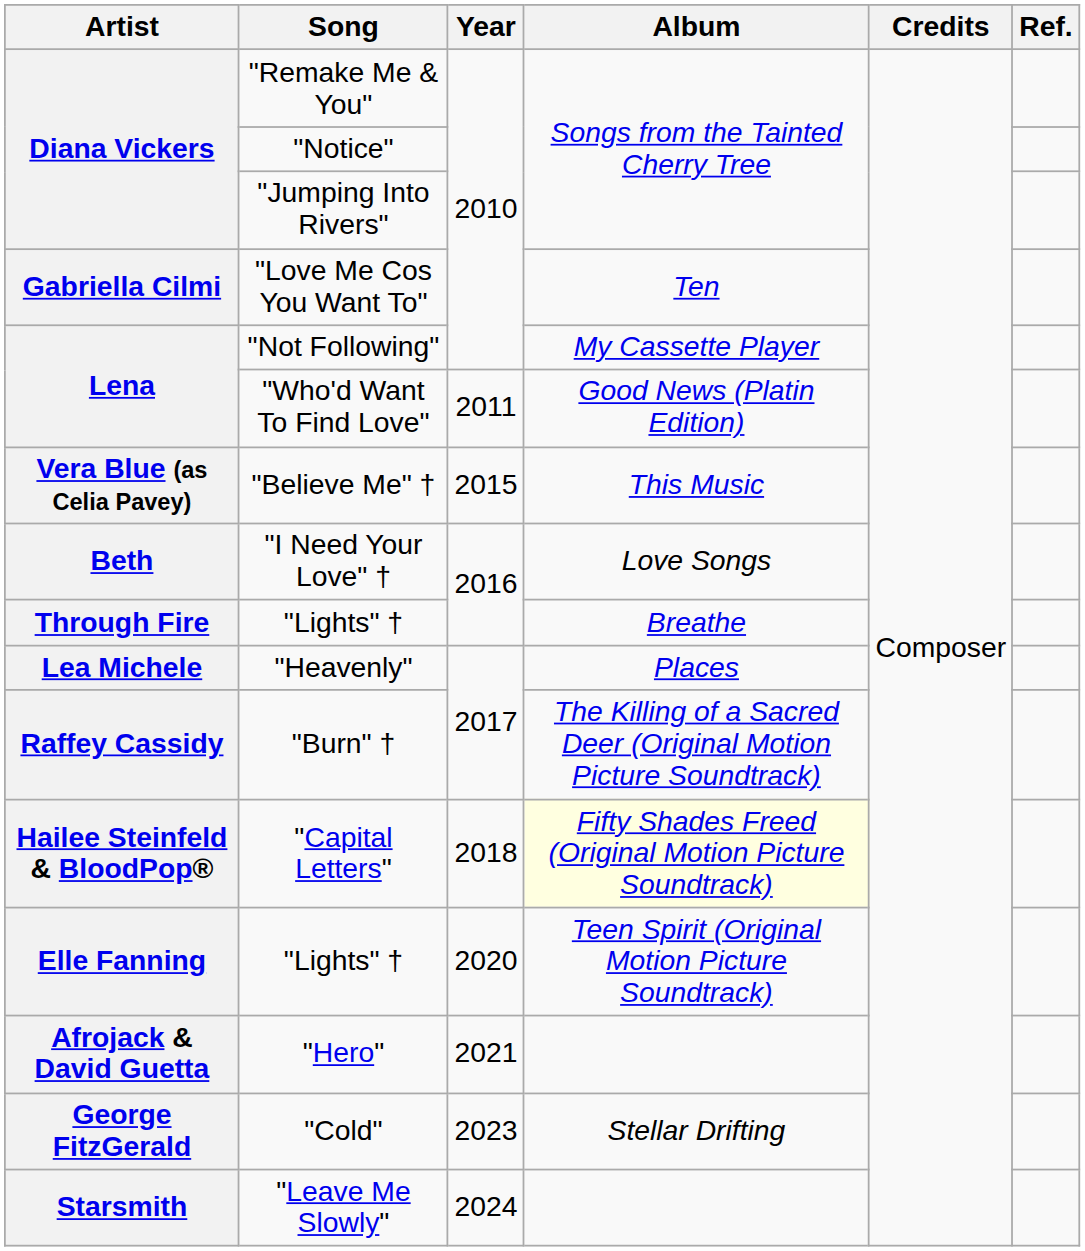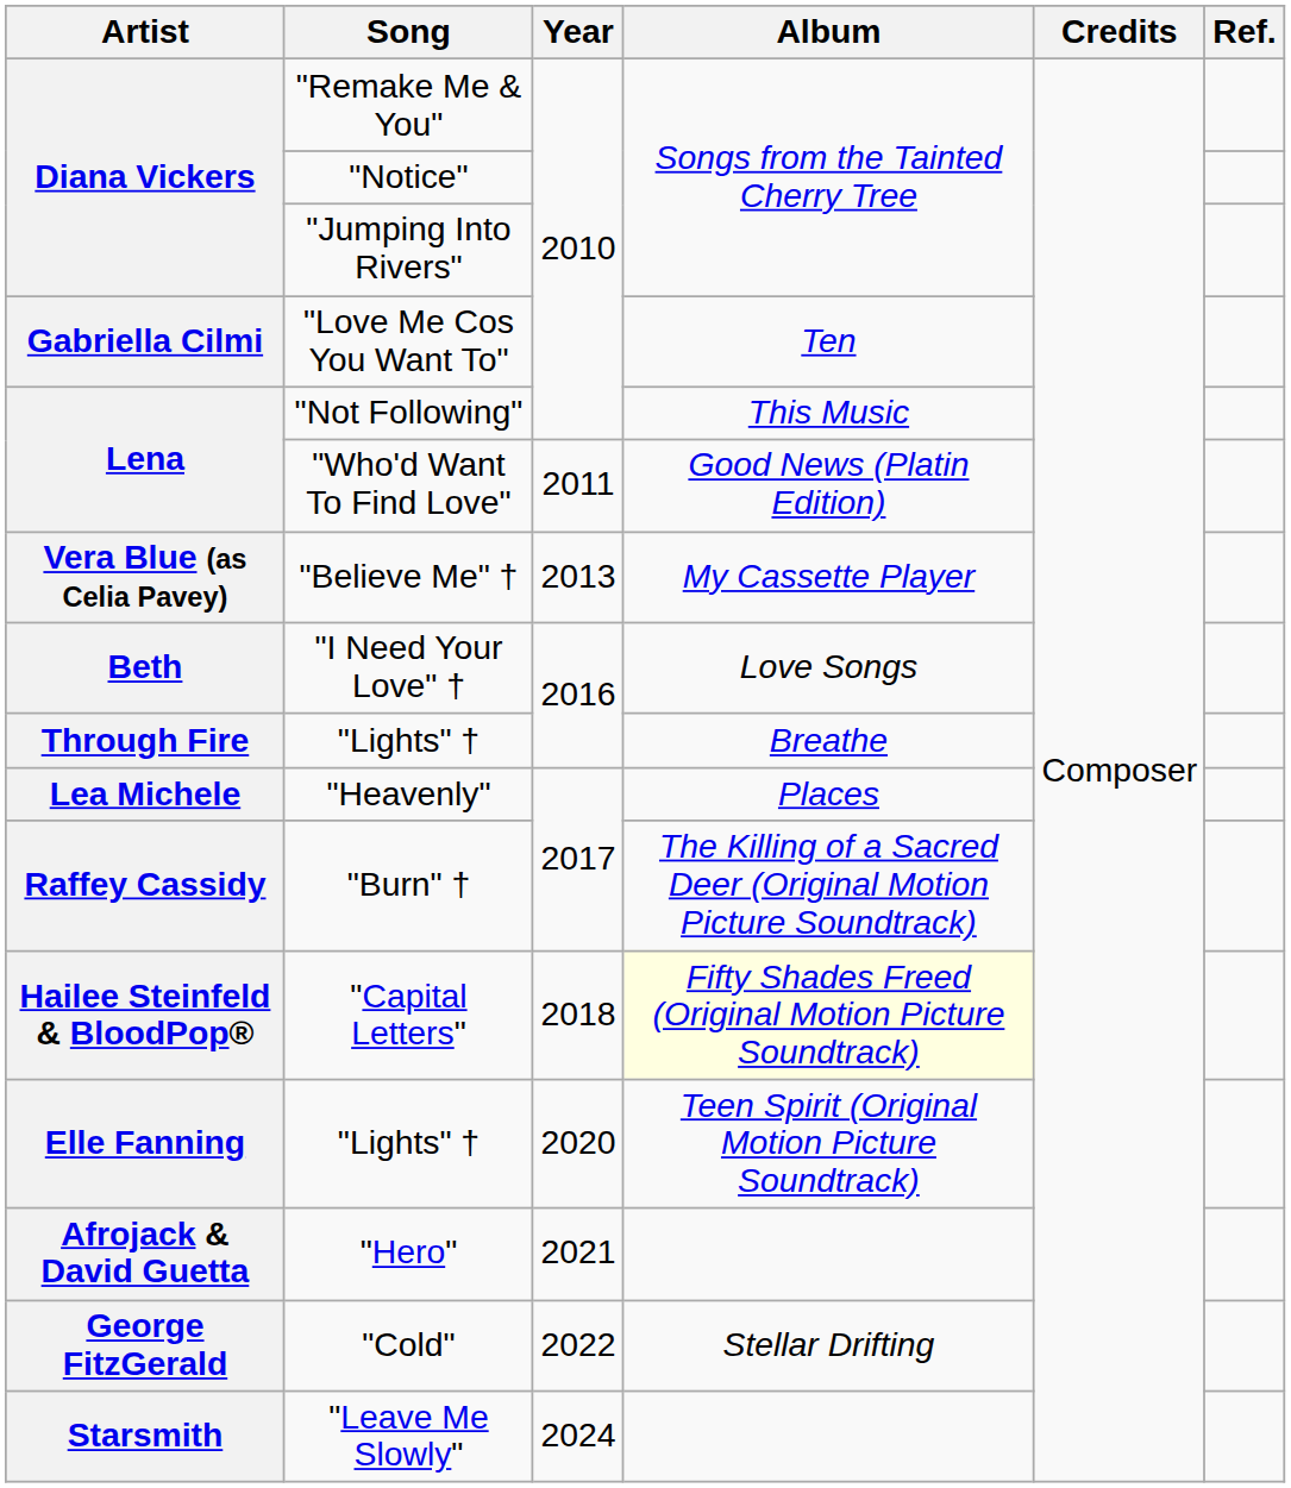 <table class="wikitable plainrowheaders" style="text-align:center;">
 <tr>
 <th scope="col">Artist</th>
 <th scope="col">Song</th>
 <th scope="col">Year</th>
 <th scope="col">Album</th>
 <th scope="col">Credits</th>
 <th scope="col">Ref.</th>
 </tr>
 <tr>
 <th rowspan="3" scope="row"><a href='#'>Diana Vickers</a></th>
 <td>"Remake Me & You"</td>
 <td rowspan="5">2010</td>
 <td rowspan="3"><em><a href='#'>Songs from the Tainted Cherry Tree</a></em></td>
 <td rowspan="16">Composer</td>
 <td></td>
 </tr>
 <tr>
 <td>"Notice"</td>
 <td></td>
 </tr>
 <tr>
 <td>"Jumping Into Rivers"</td>
 <td></td>
 </tr>
 <tr>
 <th scope="row"><a href='#'>Gabriella Cilmi</a></th>
 <td>"Love Me Cos You Want To"</td>
 <td><em><a href='#'>Ten</a></em></td>
 <td></td>
 </tr>
 <tr>
 <th rowspan="2" scope="row"><a href='#'>Lena</a></th>
 <td>"Not Following"</td>
-<td><em><a href='#'>My Cassette Player</a></em></td>
+<td><em><a href='#'>This Music</a></em></td>
 <td></td>
 </tr>
 <tr>
 <td>"Who'd Want To Find Love"</td>
 <td>2011</td>
 <td><em><a href='#'>Good News (Platin Edition)</a></em></td>
 <td></td>
 </tr>
 <tr>
 <th scope="row"><a href='#'>Vera Blue</a> <small>(as Celia Pavey)</small></th>
 <td>"Believe Me" †</td>
-<td>2015</td>
-<td><em><a href='#'>This Music</a></em></td>
+<td>2013</td>
+<td><em><a href='#'>My Cassette Player</a></em></td>
 <td></td>
 </tr>
 <tr>
 <th scope="row"><a href='#'>Beth</a></th>
 <td>"I Need Your Love" †</td>
 <td rowspan="2">2016</td>
 <td><em>Love Songs</em></td>
 <td></td>
 </tr>
 <tr>
 <th scope="row"><a href='#'>Through Fire</a></th>
 <td>"Lights" †</td>
 <td><em><a href='#'>Breathe</a></em></td>
 <td></td>
 </tr>
 <tr>
 <th scope="row"><a href='#'>Lea Michele</a></th>
 <td>"Heavenly"</td>
 <td rowspan="2">2017</td>
 <td><em><a href='#'>Places</a></em></td>
 <td></td>
 </tr>
 <tr>
 <th scope="row"><a href='#'>Raffey Cassidy</a></th>
 <td>"Burn" †</td>
 <td><em><a href='#'>The Killing of a Sacred Deer (Original Motion Picture Soundtrack)</a></em></td>
 <td></td>
 </tr>
 <tr>
 <th scope="row"><a href='#'>Hailee Steinfeld</a> & <a href='#'>BloodPop</a>®</th>
 <td>"<a href='#'>Capital Letters</a>"</td>
 <td>2018</td>
 <td style="background: lightyellow;"><em><a href='#'>Fifty Shades Freed (Original Motion Picture Soundtrack)</a></em></td>
 <td></td>
 </tr>
 <tr>
 <th scope="row"><a href='#'>Elle Fanning</a></th>
 <td>"Lights" †</td>
 <td>2020</td>
 <td><em><a href='#'>Teen Spirit (Original Motion Picture Soundtrack)</a></em></td>
 <td></td>
 </tr>
 <tr>
 <th scope="row"><a href='#'>Afrojack</a> & <a href='#'>David Guetta</a></th>
 <td>"<a href='#'>Hero</a>"</td>
 <td>2021</td>
 <td></td>
 <td></td>
 </tr>
 <tr>
 <th scope="row"><a href='#'>George FitzGerald</a></th>
 <td>"Cold"</td>
-<td>2023</td>
+<td>2022</td>
 <td><em>Stellar Drifting</em></td>
 <td></td>
 </tr>
 <tr>
 <th scope="row"><a href='#'>Starsmith</a></th>
 <td>"<a href='#'>Leave Me Slowly</a>"</td>
 <td>2024</td>
 <td></td>
 <td></td>
 </tr>
 </table>
